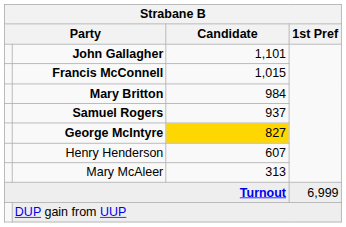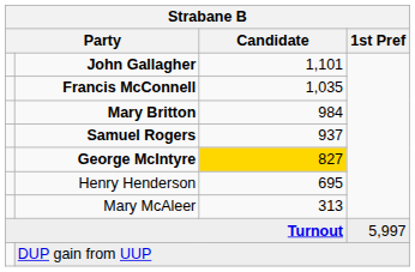 <table class="wikitable">
 <tr>
 <th colspan="4" align="center">Strabane B</th>
 </tr>
 <tr>
 <th colspan="2" align="center" width=200>Party</th>
 <th width=150>Candidate</th>
 <th width=60>1st Pref</th>
 </tr>
 <tr>
 <td></td>
 <td align="right"><strong>John Gallagher</strong></td>
 <td align="right">1,101</td>
 </tr>
 <tr>
 <td></td>
 <td align="right"><strong>Francis McConnell</strong></td>
-<td align="right">1,015</td>
+<td align="right">1,035</td>
 </tr>
 <tr>
 <td></td>
 <td align="right"><strong>Mary Britton</strong></td>
 <td align="right">984</td>
 </tr>
 <tr>
 <td></td>
 <td align="right"><strong>Samuel Rogers</strong></td>
 <td align="right">937</td>
 </tr>
 <tr>
 <td></td>
 <td align="right"><strong>George McIntyre</strong></td>
 <td align="right" style="background: gold;">827</td>
 </tr>
 <tr>
 <td></td>
 <td align="right">Henry Henderson</td>
-<td align="right">607</td>
+<td align="right">695</td>
 </tr>
 <tr>
 <td></td>
 <td align="right">Mary McAleer</td>
 <td align="right">313</td>
 </tr>
 <tr bgcolor="EEEEEE">
 <td colspan=3 align="right"><strong><a href='#'>Turnout</a></strong></td>
-<td align="right">6,999</td>
+<td align="right">5,997</td>
 </tr>
 <tr>
 <td bgcolor=></td>
 <td colspan=3 bgcolor="EEEEEE"><a href='#'>DUP</a> gain from <a href='#'>UUP</a></td>
 </tr>
 </table>
